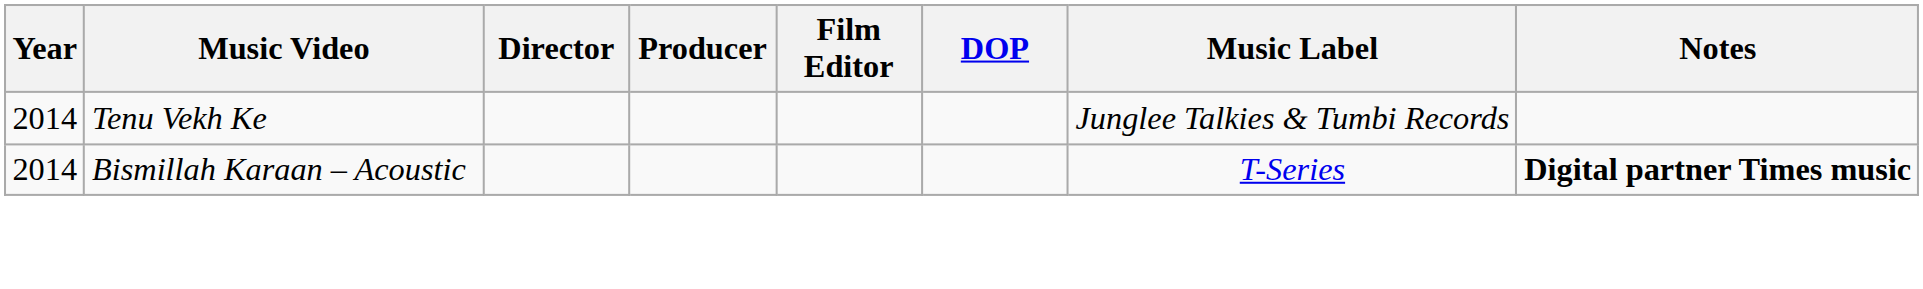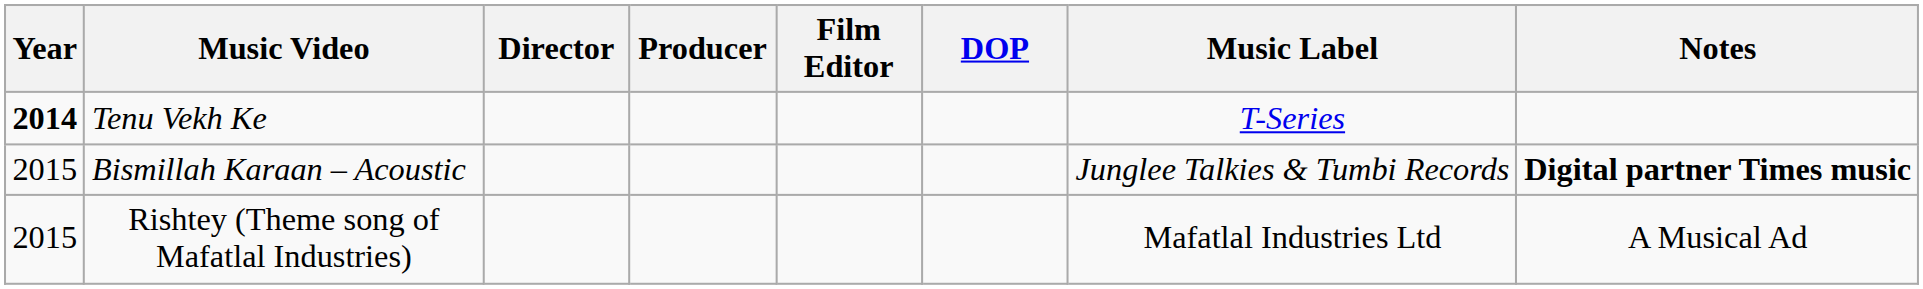 <table class="wikitable sortable"  style="text-align:center">
 <tr>
 <th>Year</th>
 <th width=190>Music Video</th>
 <th width=65>Director</th>
 <th width=65>Producer</th>
 <th width=65>Film Editor</th>
 <th width=65><a href='#'>DOP</a></th>
 <th>Music Label</th>
 <th>Notes</th>
 </tr>
 <tr>
-<td>2014</td>
+<td><strong>2014</strong></td>
 <td style="text-align:left"><em>Tenu Vekh Ke</em></td>
 <td></td>
 <td></td>
 <td></td>
 <td></td>
-<td><em>Junglee Talkies & Tumbi Records</em></td>
+<td><em><a href='#'>T-Series</a></em></td>
 <td></td>
 </tr>
 <tr>
-<td>2014</td>
+<td>2015</td>
 <td style="text-align:left"><em>Bismillah Karaan – Acoustic</em></td>
 <td></td>
 <td></td>
 <td></td>
 <td></td>
-<td><em><a href='#'>T-Series</a></em></td>
+<td><em>Junglee Talkies & Tumbi Records</em></td>
 <td><strong>Digital partner Times music</strong></td>
 </tr>
+<tr>
+<td>2015</td>
+<td>Rishtey (Theme song of Mafatlal Industries)</td>
+<td></td>
+<td></td>
+<td></td>
+<td></td>
+<td>Mafatlal Industries Ltd</td>
+<td>A Musical Ad</td>
+</tr>
 </table>
